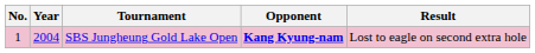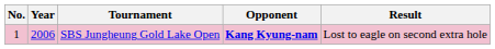 <table class="wikitable" style="font-size:95%;">
 <tr>
 <th>No.</th>
 <th>Year</th>
 <th>Tournament</th>
 <th>Opponent</th>
 <th>Result</th>
 </tr>
 <tr style="background:#F2C1D1;">
 <td align=center>1</td>
-<td><a href='#'>2004</a></td>
+<td><a href='#'>2006</a></td>
 <td><a href='#'>SBS Jungheung Gold Lake Open</a></td>
 <td><strong> <a href='#'>Kang Kyung-nam</a></strong></td>
 <td>Lost to eagle on second extra hole</td>
 </tr>
 </table>
